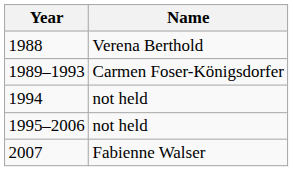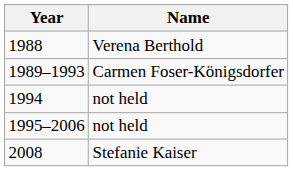 <table class="wikitable sortable">
 <tr align="left">
 <th><strong>Year</strong></th>
 <th><strong>Name</strong></th>
 </tr>
 <tr>
 <td>1988</td>
 <td>Verena Berthold</td>
 </tr>
 <tr>
 <td>1989–1993</td>
 <td>Carmen Foser-Königsdorfer</td>
 </tr>
 <tr>
 <td>1994</td>
 <td>not held</td>
 </tr>
 <tr>
 <td>1995–2006</td>
 <td>not held</td>
 </tr>
 <tr>
-<td>2007</td>
-<td>Fabienne Walser</td>
+<td>2008</td>
+<td>Stefanie Kaiser<br></td>
 </tr>
 </table>
